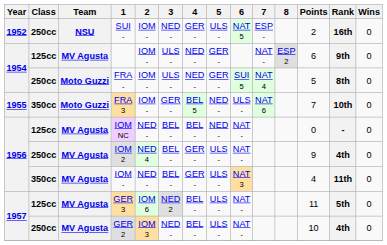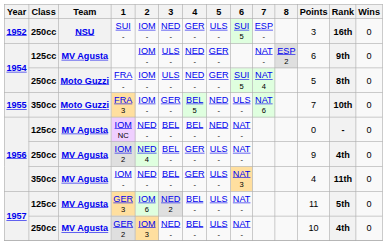 <table class="wikitable" style="text-align:center; font-size:95%">
 <tr>
 <th>Year</th>
 <th>Class</th>
 <th>Team</th>
 <th>1</th>
 <th>2</th>
 <th>3</th>
 <th>4</th>
 <th>5</th>
 <th>6</th>
 <th>7</th>
 <th>8</th>
 <th>Points</th>
 <th>Rank</th>
 <th>Wins</th>
 </tr>
 <tr>
 <th><a href='#'>1952</a></th>
 <th>250cc</th>
 <th><a href='#'>NSU</a></th>
 <td><a href='#'>SUI</a><br><small>-</small></td>
 <td><a href='#'>IOM</a><br><small>-</small></td>
 <td><a href='#'>NED</a><br><small>-</small></td>
 <td><a href='#'>GER</a><br><small>-</small></td>
 <td><a href='#'>ULS</a><br><small>-</small></td>
-<td style="background:#DFFFDF;"><a href='#'>NAT</a><br><small>5</small></td>
+<td style="background:#DFFFDF;"><a href='#'>SUI</a><br><small>5</small></td>
 <td><a href='#'>ESP</a><br><small>-</small></td>
 <td></td>
-<td>2</td>
+<td>3</td>
 <th>16th</th>
 <td>0</td>
 </tr>
 <tr>
 <th rowspan=2><a href='#'>1954</a></th>
 <th>125cc</th>
 <th><a href='#'>MV Agusta</a></th>
 <td></td>
 <td><a href='#'>IOM</a><br><small>-</small></td>
 <td><a href='#'>ULS</a><br><small>-</small></td>
 <td><a href='#'>NED</a><br><small>-</small></td>
 <td><a href='#'>GER</a><br><small>-</small></td>
 <td></td>
 <td><a href='#'>NAT</a><br><small>-</small></td>
 <td style="background:#DFDFDF;"><a href='#'>ESP</a><br><small>2</small></td>
 <td>6</td>
 <th>9th</th>
 <td>0</td>
 </tr>
 <tr>
 <th>250cc</th>
 <th><a href='#'>Moto Guzzi</a></th>
 <td><a href='#'>FRA</a><br><small>-</small></td>
 <td><a href='#'>IOM</a><br><small>-</small></td>
 <td><a href='#'>ULS</a><br><small>-</small></td>
 <td><a href='#'>NED</a><br><small>-</small></td>
 <td><a href='#'>GER</a><br><small>-</small></td>
 <td style="background:#DFFFDF;"><a href='#'>SUI</a><br><small>5</small></td>
 <td style="background:#DFFFDF;"><a href='#'>NAT</a><br><small>4</small></td>
 <td></td>
 <td>5</td>
 <th>8th</th>
 <td>0</td>
 </tr>
 <tr>
 <th><a href='#'>1955</a></th>
 <th>350cc</th>
 <th><a href='#'>Moto Guzzi</a></th>
 <td style="background:#FFDF9F;"><a href='#'>FRA</a><br><small>3</small></td>
 <td><a href='#'>IOM</a><br><small>-</small></td>
 <td><a href='#'>GER</a><br><small>-</small></td>
 <td style="background:#DFFFDF;"><a href='#'>BEL</a><br><small>5</small></td>
 <td><a href='#'>NED</a><br><small>-</small></td>
 <td><a href='#'>ULS</a><br><small>-</small></td>
 <td style="background:#DFFFDF;"><a href='#'>NAT</a><br><small>6</small></td>
 <td></td>
 <td>7</td>
 <th>10th</th>
 <td>0</td>
 </tr>
 <tr>
 <th rowspan=3><a href='#'>1956</a></th>
 <th>125cc</th>
 <th><a href='#'>MV Agusta</a></th>
 <td style="background:#EFCFFF;"><a href='#'>IOM</a><br><small>NC</small></td>
 <td><a href='#'>NED</a><br><small>-</small></td>
 <td><a href='#'>BEL</a><br><small>-</small></td>
 <td><a href='#'>BEL</a><br><small>-</small></td>
 <td><a href='#'>NED</a><br><small>-</small></td>
 <td><a href='#'>NAT</a><br><small>-</small></td>
 <td></td>
 <td></td>
 <td>0</td>
 <th>-</th>
 <td>0</td>
 </tr>
 <tr>
 <th>250cc</th>
 <th><a href='#'>MV Agusta</a></th>
 <td style="background:#DFDFDF;"><a href='#'>IOM</a><br><small>2</small></td>
 <td style="background:#DFFFDF;"><a href='#'>NED</a><br><small>4</small></td>
 <td><a href='#'>BEL</a><br><small>-</small></td>
 <td><a href='#'>GER</a><br><small>-</small></td>
 <td><a href='#'>ULS</a><br><small>-</small></td>
 <td><a href='#'>NAT</a><br><small>-</small></td>
 <td></td>
 <td></td>
 <td>9</td>
 <th>4th</th>
 <td>0</td>
 </tr>
 <tr>
 <th>350cc</th>
 <th><a href='#'>MV Agusta</a></th>
 <td><a href='#'>IOM</a><br><small>-</small></td>
 <td><a href='#'>NED</a><br><small>-</small></td>
 <td><a href='#'>BEL</a><br><small>-</small></td>
 <td><a href='#'>GER</a><br><small>-</small></td>
 <td><a href='#'>ULS</a><br><small>-</small></td>
 <td style="background:#FFDF9F;"><a href='#'>NAT</a><br><small>3</small></td>
 <td></td>
 <td></td>
 <td>4</td>
 <th>11th</th>
 <td>0</td>
 </tr>
 <tr>
 <th rowspan=2><a href='#'>1957</a></th>
 <th>125cc</th>
 <th><a href='#'>MV Agusta</a></th>
 <td style="background:#FFDF9F;"><a href='#'>GER</a><br><small>3</small></td>
 <td style="background:#DFFFDF;"><a href='#'>IOM</a><br><small>6</small></td>
 <td style="background:#DFDFDF;"><a href='#'>NED</a><br><small>2</small></td>
 <td><a href='#'>BEL</a><br><small>-</small></td>
 <td><a href='#'>ULS</a><br><small>-</small></td>
 <td><a href='#'>NAT</a><br><small>-</small></td>
 <td></td>
 <td></td>
 <td>11</td>
 <th>5th</th>
 <td>0</td>
 </tr>
 <tr>
 <th>250cc</th>
 <th><a href='#'>MV Agusta</a></th>
 <td style="background:#DFDFDF;"><a href='#'>GER</a><br><small>2</small></td>
 <td style="background:#FFDF9F;"><a href='#'>IOM</a><br><small>3</small></td>
 <td><a href='#'>NED</a><br><small>-</small></td>
 <td><a href='#'>BEL</a><br><small>-</small></td>
 <td><a href='#'>ULS</a><br><small>-</small></td>
 <td><a href='#'>NAT</a><br><small>-</small></td>
 <td></td>
 <td></td>
 <td>10</td>
 <th>4th</th>
 <td>0</td>
 </tr>
 <tr>
 </tr>
 </table>
